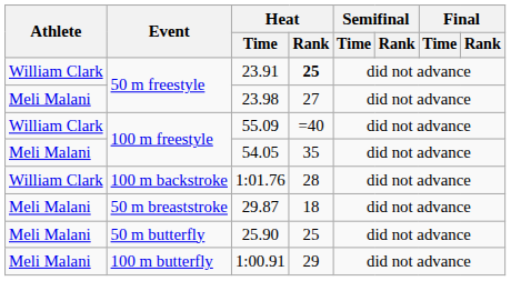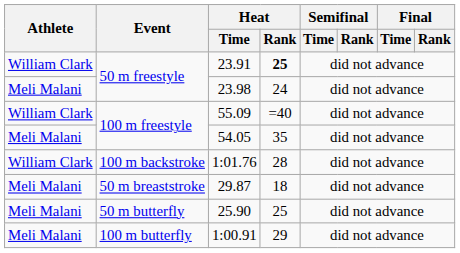 <table class=wikitable style=font-size:90%>
 <tr>
 <th rowspan=2>Athlete</th>
 <th rowspan=2>Event</th>
 <th colspan=2>Heat</th>
 <th colspan=2>Semifinal</th>
 <th colspan=2>Final</th>
 </tr>
 <tr style=font-size:95%>
 <th>Time</th>
 <th>Rank</th>
 <th>Time</th>
 <th>Rank</th>
 <th>Time</th>
 <th>Rank</th>
 </tr>
 <tr align=center>
 <td align=left><a href='#'>William Clark</a></td>
 <td align=left rowspan=2><a href='#'>50 m freestyle</a></td>
 <td>23.91</td>
 <td><strong>25</strong></td>
 <td colspan=4>did not advance</td>
 </tr>
 <tr align=center>
 <td align=left><a href='#'>Meli Malani</a></td>
 <td>23.98</td>
-<td>27</td>
+<td>24</td>
 <td colspan=4>did not advance</td>
 </tr>
 <tr align=center>
 <td align=left><a href='#'>William Clark</a></td>
 <td align=left rowspan=2><a href='#'>100 m freestyle</a></td>
 <td>55.09</td>
 <td>=40</td>
 <td colspan=4>did not advance</td>
 </tr>
 <tr align=center>
 <td align=left><a href='#'>Meli Malani</a></td>
 <td>54.05</td>
 <td>35</td>
 <td colspan=4>did not advance</td>
 </tr>
 <tr align=center>
 <td align=left><a href='#'>William Clark</a></td>
 <td align=left><a href='#'>100 m backstroke</a></td>
 <td>1:01.76</td>
 <td>28</td>
 <td colspan=4>did not advance</td>
 </tr>
 <tr align=center>
 <td align=left><a href='#'>Meli Malani</a></td>
 <td align=left><a href='#'>50 m breaststroke</a></td>
 <td>29.87</td>
 <td>18</td>
 <td colspan=4>did not advance</td>
 </tr>
 <tr align=center>
 <td align=left><a href='#'>Meli Malani</a></td>
 <td align=left><a href='#'>50 m butterfly</a></td>
 <td>25.90</td>
 <td>25</td>
 <td colspan=4>did not advance</td>
 </tr>
 <tr align=center>
 <td align=left><a href='#'>Meli Malani</a></td>
 <td align=left><a href='#'>100 m butterfly</a></td>
 <td>1:00.91</td>
 <td>29</td>
 <td colspan=4>did not advance</td>
 </tr>
 </table>
